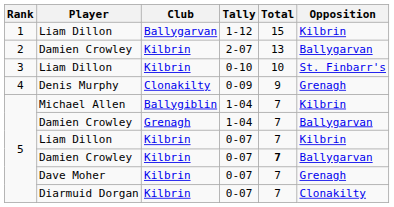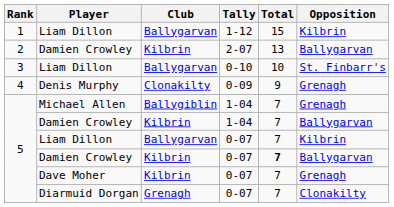 <table class="wikitable">
 <tr>
 <th>Rank</th>
 <th>Player</th>
 <th>Club</th>
 <th>Tally</th>
 <th>Total</th>
 <th>Opposition</th>
 </tr>
 <tr>
 <td rowspan="1" style="text-align:center;">1</td>
 <td>Liam Dillon</td>
 <td><a href='#'>Ballygarvan</a></td>
 <td align=center>1-12</td>
 <td align=center>15</td>
 <td><a href='#'>Kilbrin</a></td>
 </tr>
 <tr>
 <td rowspan="1" style="text-align:center;">2</td>
 <td>Damien Crowley</td>
 <td><a href='#'>Kilbrin</a></td>
 <td align=center>2-07</td>
 <td align=center>13</td>
 <td><a href='#'>Ballygarvan</a></td>
 </tr>
 <tr>
 <td rowspan="1" style="text-align:center;">3</td>
 <td>Liam Dillon</td>
-<td><a href='#'>Kilbrin</a></td>
+<td><a href='#'>Ballygarvan</a></td>
 <td align=center>0-10</td>
 <td align=center>10</td>
 <td><a href='#'>St. Finbarr's</a></td>
 </tr>
 <tr>
 <td rowspan="1" style="text-align:center;">4</td>
 <td>Denis Murphy</td>
 <td><a href='#'>Clonakilty</a></td>
 <td align=center>0-09</td>
 <td align=center>9</td>
 <td><a href='#'>Grenagh</a></td>
 </tr>
 <tr>
 <td rowspan="6" style="text-align:center;">5</td>
 <td>Michael Allen</td>
 <td><a href='#'>Ballygiblin</a></td>
 <td align=center>1-04</td>
 <td align=center>7</td>
-<td><a href='#'>Kilbrin</a></td>
+<td><a href='#'>Grenagh</a></td>
 </tr>
 <tr>
 <td>Damien Crowley</td>
-<td><a href='#'>Grenagh</a></td>
+<td><a href='#'>Kilbrin</a></td>
 <td align=center>1-04</td>
 <td align=center>7</td>
 <td><a href='#'>Ballygarvan</a></td>
 </tr>
 <tr>
 <td>Liam Dillon</td>
-<td><a href='#'>Kilbrin</a></td>
+<td><a href='#'>Ballygarvan</a></td>
 <td align=center>0-07</td>
 <td align=center>7</td>
 <td><a href='#'>Kilbrin</a></td>
 </tr>
 <tr>
 <td>Damien Crowley</td>
 <td><a href='#'>Kilbrin</a></td>
 <td align=center>0-07</td>
 <td align=center><strong>7</strong></td>
 <td><a href='#'>Ballygarvan</a></td>
 </tr>
 <tr>
 <td>Dave Moher</td>
 <td><a href='#'>Kilbrin</a></td>
 <td align=center>0-07</td>
 <td align=center>7</td>
 <td><a href='#'>Grenagh</a></td>
 </tr>
 <tr>
 <td>Diarmuid Dorgan</td>
-<td><a href='#'>Kilbrin</a></td>
+<td><a href='#'>Grenagh</a></td>
 <td align=center>0-07</td>
 <td align=center>7</td>
 <td><a href='#'>Clonakilty</a></td>
 </tr>
 </table>
